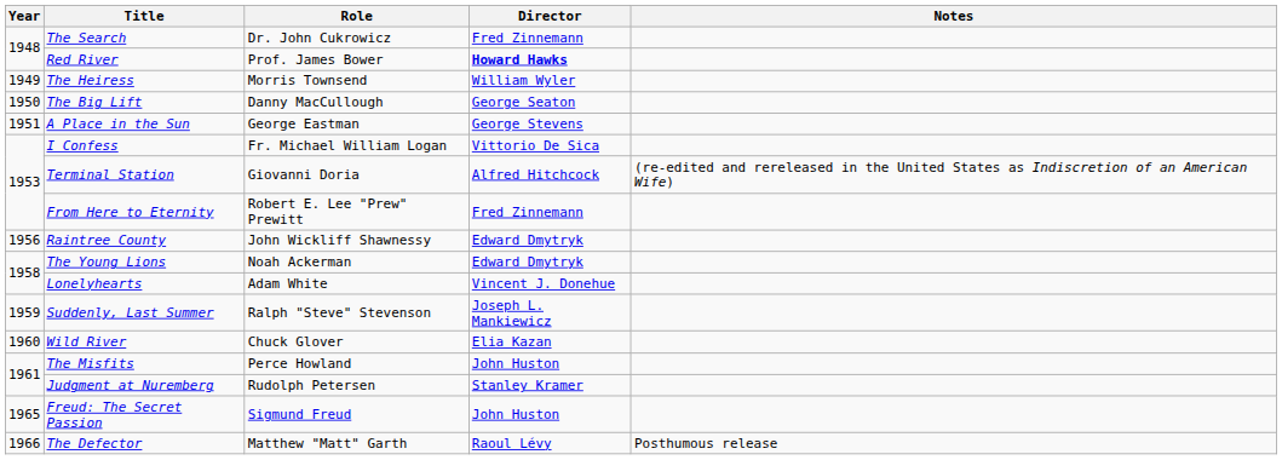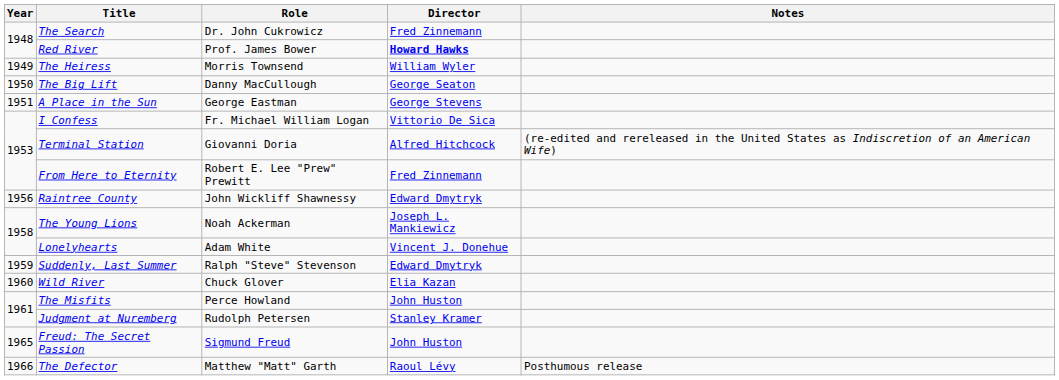 <table class="wikitable">
 <tr>
 <th>Year</th>
 <th>Title</th>
 <th>Role</th>
 <th>Director</th>
 <th>Notes</th>
 </tr>
 <tr>
 <td rowspan="2">1948</td>
 <td><em><a href='#'>The Search</a></em></td>
 <td>Dr. John Cukrowicz</td>
 <td><a href='#'>Fred Zinnemann</a></td>
 <td></td>
 </tr>
 <tr>
 <td><em><a href='#'>Red River</a></em></td>
 <td>Prof. James Bower</td>
 <td><strong><a href='#'>Howard Hawks</a></strong></td>
 <td></td>
 </tr>
 <tr>
 <td>1949</td>
 <td><em><a href='#'>The Heiress</a></em></td>
 <td>Morris Townsend</td>
 <td><a href='#'>William Wyler</a></td>
 <td></td>
 </tr>
 <tr>
 <td>1950</td>
 <td><em><a href='#'>The Big Lift</a></em></td>
 <td>Danny MacCullough</td>
 <td><a href='#'>George Seaton</a></td>
 <td></td>
 </tr>
 <tr>
 <td>1951</td>
 <td><em><a href='#'>A Place in the Sun</a></em></td>
 <td>George Eastman</td>
 <td><a href='#'>George Stevens</a></td>
 <td></td>
 </tr>
 <tr>
 <td rowspan="3">1953</td>
 <td><em><a href='#'>I Confess</a></em></td>
 <td>Fr. Michael William Logan</td>
 <td><a href='#'>Vittorio De Sica</a></td>
 <td></td>
 </tr>
 <tr>
 <td><em><a href='#'>Terminal Station</a></em></td>
 <td>Giovanni Doria</td>
 <td><a href='#'>Alfred Hitchcock</a></td>
 <td>(re-edited and rereleased in the United States as <em>Indiscretion of an American Wife</em>)</td>
 </tr>
 <tr>
 <td><em><a href='#'>From Here to Eternity</a></em></td>
 <td>Robert E. Lee "Prew" Prewitt</td>
 <td><a href='#'>Fred Zinnemann</a></td>
 <td></td>
 </tr>
 <tr>
 <td>1956</td>
 <td><em><a href='#'>Raintree County</a></em></td>
 <td>John Wickliff Shawnessy</td>
 <td><a href='#'>Edward Dmytryk</a></td>
 <td></td>
 </tr>
 <tr>
 <td rowspan="2">1958</td>
 <td><em><a href='#'>The Young Lions</a></em></td>
 <td>Noah Ackerman</td>
-<td><a href='#'>Edward Dmytryk</a></td>
+<td><a href='#'>Joseph L. Mankiewicz</a></td>
 <td></td>
 </tr>
 <tr>
 <td><em><a href='#'>Lonelyhearts</a></em></td>
 <td>Adam White</td>
 <td><a href='#'>Vincent J. Donehue</a></td>
 <td></td>
 </tr>
 <tr>
 <td>1959</td>
 <td><em><a href='#'>Suddenly, Last Summer</a></em></td>
 <td>Ralph "Steve" Stevenson</td>
-<td><a href='#'>Joseph L. Mankiewicz</a></td>
+<td><a href='#'>Edward Dmytryk</a></td>
 <td></td>
 </tr>
 <tr>
 <td>1960</td>
 <td><em><a href='#'>Wild River</a></em></td>
 <td>Chuck Glover</td>
 <td><a href='#'>Elia Kazan</a></td>
 <td></td>
 </tr>
 <tr>
 <td rowspan="2">1961</td>
 <td><em><a href='#'>The Misfits</a></em></td>
 <td>Perce Howland</td>
 <td><a href='#'>John Huston</a></td>
 <td></td>
 </tr>
 <tr>
 <td><em><a href='#'>Judgment at Nuremberg</a></em></td>
 <td>Rudolph Petersen</td>
 <td><a href='#'>Stanley Kramer</a></td>
 <td></td>
 </tr>
 <tr>
 <td>1965</td>
 <td><em><a href='#'>Freud: The Secret Passion</a></em></td>
 <td><a href='#'>Sigmund Freud</a></td>
 <td><a href='#'>John Huston</a></td>
 <td></td>
 </tr>
 <tr>
 <td>1966</td>
 <td><em><a href='#'>The Defector</a></em></td>
 <td>Matthew "Matt" Garth</td>
 <td><a href='#'>Raoul Lévy</a></td>
 <td>Posthumous release</td>
 </tr>
 </table>
